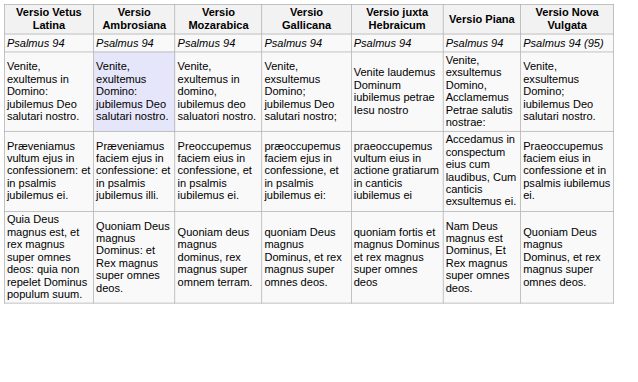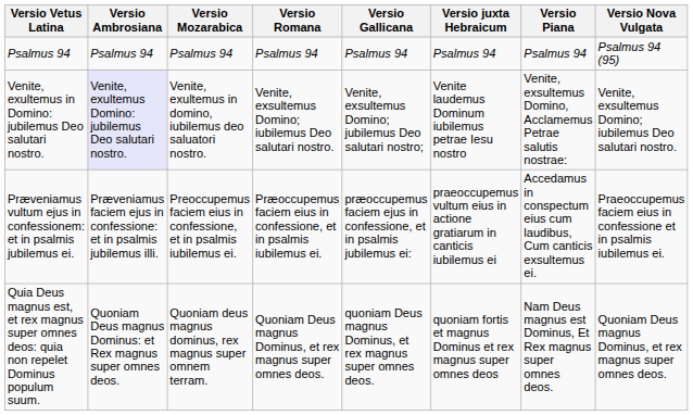 <table class="wikitable mw-collapsible" style="margin:auto;">
 <tr>
 <th>Versio Vetus Latina</th>
 <th>Versio Ambrosiana</th>
 <th>Versio Mozarabica</th>
+<th>Versio Romana</th>
 <th>Versio Gallicana</th>
 <th>Versio juxta Hebraicum</th>
 <th>Versio Piana</th>
 <th>Versio Nova Vulgata</th>
 </tr>
 <tr>
 <td><em>Psalmus 94</em></td>
 <td><em>Psalmus 94</em></td>
 <td><em>Psalmus 94</em></td>
 <td><em>Psalmus 94</em></td>
 <td><em>Psalmus 94</em></td>
 <td><em>Psalmus 94</em></td>
+<td><em>Psalmus 94</em></td>
 <td><em>Psalmus 94 (95)</em></td>
 </tr>
 <tr>
 <td>Venite, exultemus in Domino: jubilemus Deo salutari nostro.</td>
 <td style="background: lavender;">Venite, exultemus Domino: jubilemus Deo salutari nostro.</td>
 <td>Venite, exultemus in domino, iubilemus deo saluatori nostro.</td>
+<td>Venite, exsultemus Domino; iubilemus Deo salutari nostro.</td>
 <td>Venite, exsultemus Domino; jubilemus Deo salutari nostro;</td>
 <td>Venite laudemus Dominum iubilemus petrae Iesu nostro</td>
 <td>Venite, exsultemus Domino, Acclamemus Petrae salutis nostrae:</td>
 <td>Venite, exsultemus Domino; iubilemus Deo salutari nostro.</td>
 </tr>
 <tr>
 <td>Præveniamus vultum ejus in confessionem: et in psalmis jubilemus ei.</td>
 <td>Præveniamus faciem ejus in confessione: et in psalmis jubilemus illi.</td>
 <td>Preoccupemus faciem eius in confessione, et in psalmis iubilemus ei.</td>
+<td>Præoccupemus faciem eius in confessione, et in psalmis iubilemus ei.</td>
 <td>præoccupemus faciem ejus in confessione, et in psalmis jubilemus ei:</td>
 <td>praeoccupemus vultum eius in actione gratiarum in canticis iubilemus ei</td>
 <td>Accedamus in conspectum eius cum laudibus, Cum canticis exsultemus ei.</td>
 <td>Praeoccupemus faciem eius in confessione et in psalmis iubilemus ei.</td>
 </tr>
 <tr>
 <td>Quia Deus magnus est, et rex magnus super omnes deos: quia non repelet Dominus populum suum.</td>
 <td>Quoniam Deus magnus Dominus: et Rex magnus super omnes deos.</td>
 <td>Quoniam deus magnus dominus, rex magnus super omnem terram.</td>
+<td>Quoniam Deus magnus Dominus, et rex magnus super omnes deos.</td>
 <td>quoniam Deus magnus Dominus, et rex magnus super omnes deos.</td>
 <td>quoniam fortis et magnus Dominus et rex magnus super omnes deos</td>
 <td>Nam Deus magnus est Dominus, Et Rex magnus super omnes deos.</td>
 <td>Quoniam Deus magnus Dominus, et rex magnus super omnes deos.</td>
 </tr>
 </table>
